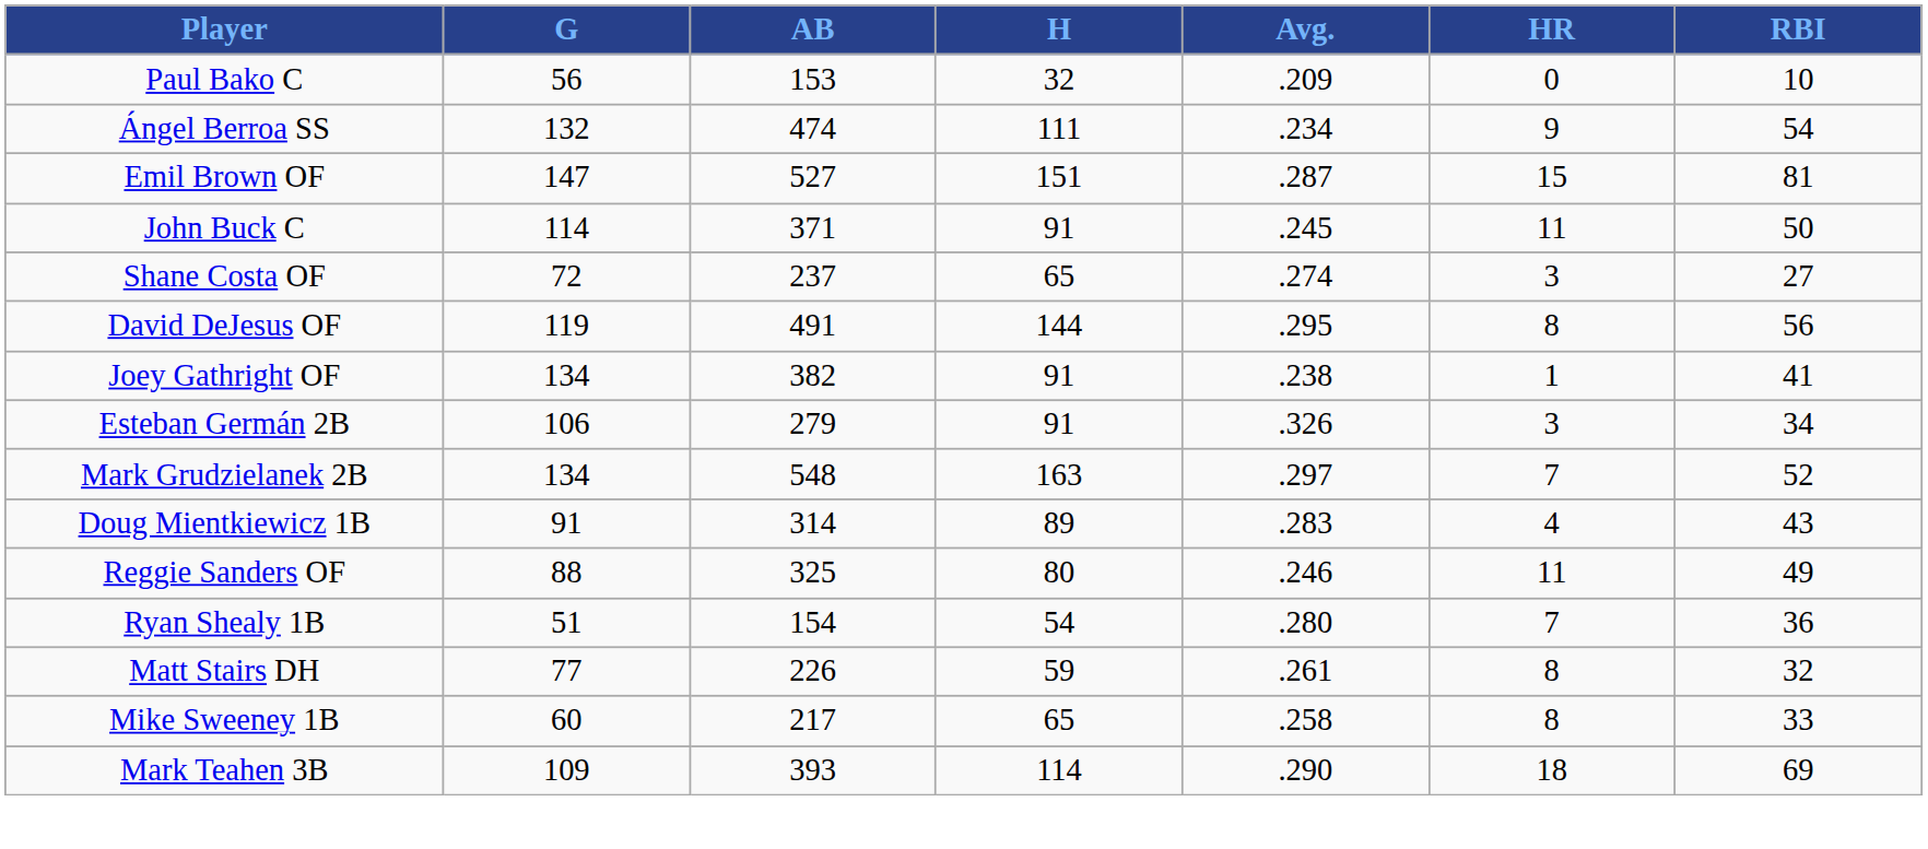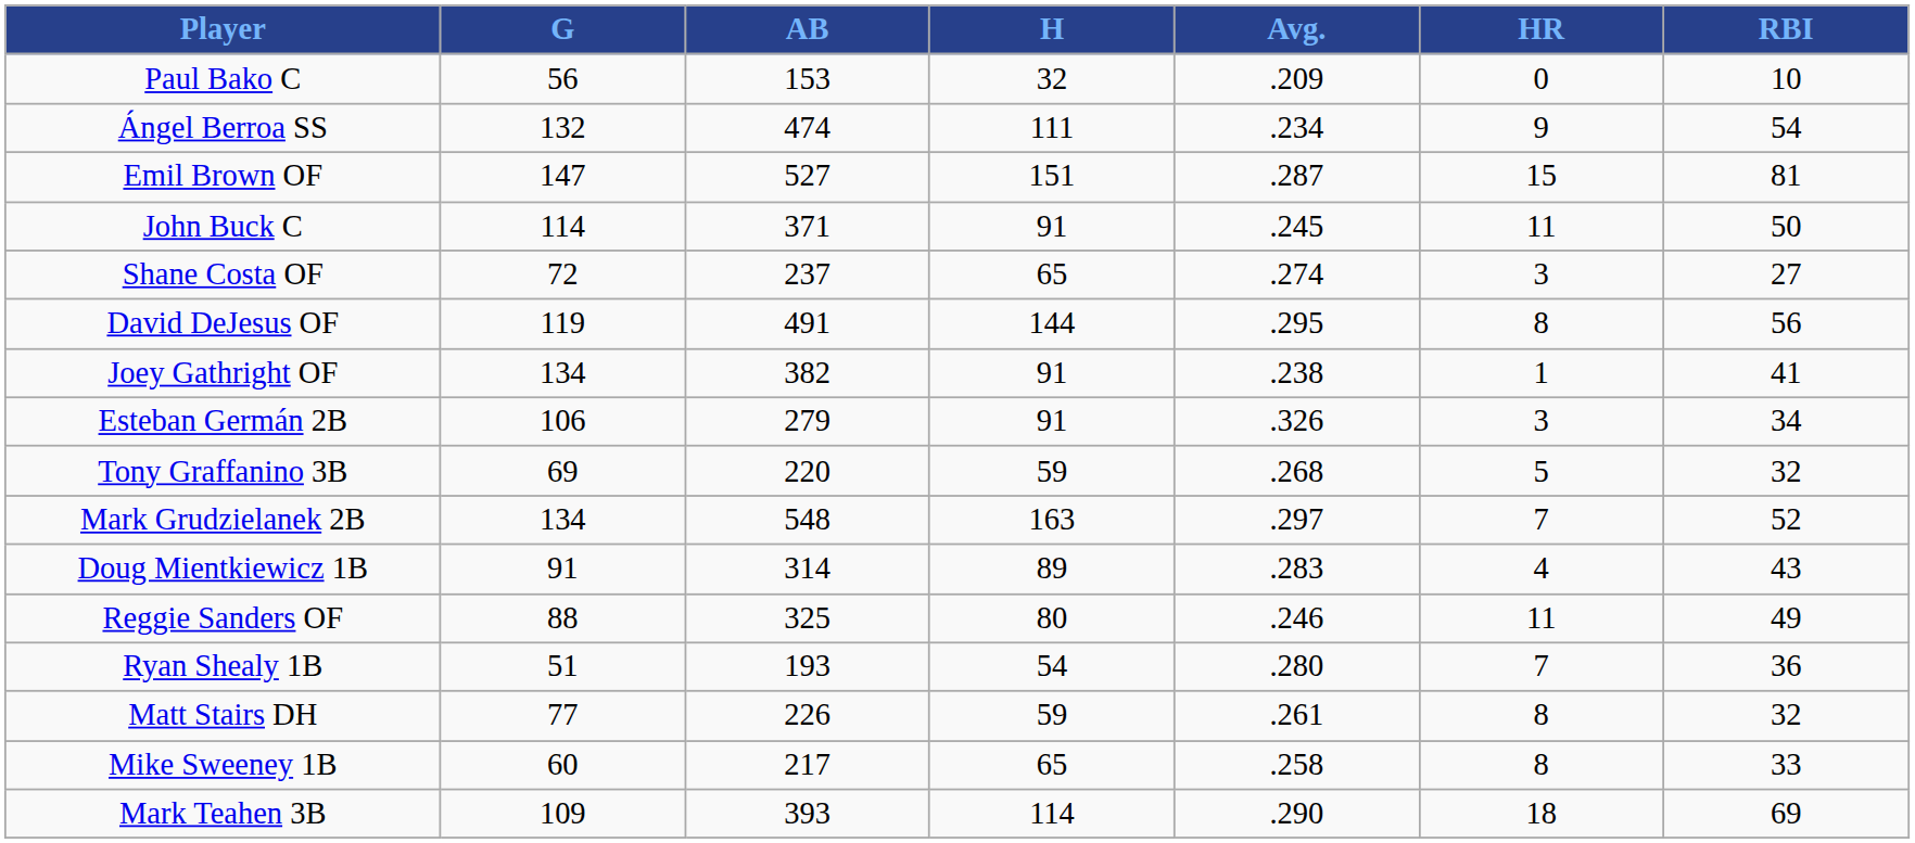 <table class="wikitable sortable">
 <tr>
 <th style="background:#27408B;color:#74B4FA;" width="16%">Player</th>
 <th style="background:#27408B;color:#74B4FA;" width="9%">G</th>
 <th style="background:#27408B;color:#74B4FA;" width="9%">AB</th>
 <th style="background:#27408B;color:#74B4FA;" width="9%">H</th>
 <th style="background:#27408B;color:#74B4FA;" width="9%">Avg.</th>
 <th style="background:#27408B;color:#74B4FA;" width="9%">HR</th>
 <th style="background:#27408B;color:#74B4FA;" width="9%">RBI</th>
 </tr>
 <tr align=center>
 <td><a href='#'>Paul Bako</a> C</td>
 <td>56</td>
 <td>153</td>
 <td>32</td>
 <td>.209</td>
 <td>0</td>
 <td>10</td>
 </tr>
 <tr align=center>
 <td><a href='#'>Ángel Berroa</a> SS</td>
 <td>132</td>
 <td>474</td>
 <td>111</td>
 <td>.234</td>
 <td>9</td>
 <td>54</td>
 </tr>
 <tr align=center>
 <td><a href='#'>Emil Brown</a> OF</td>
 <td>147</td>
 <td>527</td>
 <td>151</td>
 <td>.287</td>
 <td>15</td>
 <td>81</td>
 </tr>
 <tr align=center>
 <td><a href='#'>John Buck</a> C</td>
 <td>114</td>
 <td>371</td>
 <td>91</td>
 <td>.245</td>
 <td>11</td>
 <td>50</td>
 </tr>
 <tr align=center>
 <td><a href='#'>Shane Costa</a> OF</td>
 <td>72</td>
 <td>237</td>
 <td>65</td>
 <td>.274</td>
 <td>3</td>
 <td>27</td>
 </tr>
 <tr align=center>
 <td><a href='#'>David DeJesus</a> OF</td>
 <td>119</td>
 <td>491</td>
 <td>144</td>
 <td>.295</td>
 <td>8</td>
 <td>56</td>
 </tr>
 <tr align=center>
 <td><a href='#'>Joey Gathright</a> OF</td>
 <td>134</td>
 <td>382</td>
 <td>91</td>
 <td>.238</td>
 <td>1</td>
 <td>41</td>
 </tr>
 <tr align=center>
 <td><a href='#'>Esteban Germán</a> 2B</td>
 <td>106</td>
 <td>279</td>
 <td>91</td>
 <td>.326</td>
 <td>3</td>
 <td>34</td>
 </tr>
 <tr align=center>
+<td><a href='#'>Tony Graffanino</a> 3B</td>
+<td>69</td>
+<td>220</td>
+<td>59</td>
+<td>.268</td>
+<td>5</td>
+<td>32</td>
+</tr>
+<tr align=center>
 <td><a href='#'>Mark Grudzielanek</a> 2B</td>
 <td>134</td>
 <td>548</td>
 <td>163</td>
 <td>.297</td>
 <td>7</td>
 <td>52</td>
 </tr>
 <tr align=center>
 <td><a href='#'>Doug Mientkiewicz</a> 1B</td>
 <td>91</td>
 <td>314</td>
 <td>89</td>
 <td>.283</td>
 <td>4</td>
 <td>43</td>
 </tr>
 <tr align=center>
 <td><a href='#'>Reggie Sanders</a> OF</td>
 <td>88</td>
 <td>325</td>
 <td>80</td>
 <td>.246</td>
 <td>11</td>
 <td>49</td>
 </tr>
 <tr align=center>
 <td><a href='#'>Ryan Shealy</a> 1B</td>
 <td>51</td>
-<td>154</td>
+<td>193</td>
 <td>54</td>
 <td>.280</td>
 <td>7</td>
 <td>36</td>
 </tr>
 <tr align=center>
 <td><a href='#'>Matt Stairs</a> DH</td>
 <td>77</td>
 <td>226</td>
 <td>59</td>
 <td>.261</td>
 <td>8</td>
 <td>32</td>
 </tr>
 <tr align=center>
 <td><a href='#'>Mike Sweeney</a> 1B</td>
 <td>60</td>
 <td>217</td>
 <td>65</td>
 <td>.258</td>
 <td>8</td>
 <td>33</td>
 </tr>
 <tr align=center>
 <td><a href='#'>Mark Teahen</a> 3B</td>
 <td>109</td>
 <td>393</td>
 <td>114</td>
 <td>.290</td>
 <td>18</td>
 <td>69</td>
 </tr>
 </table>
